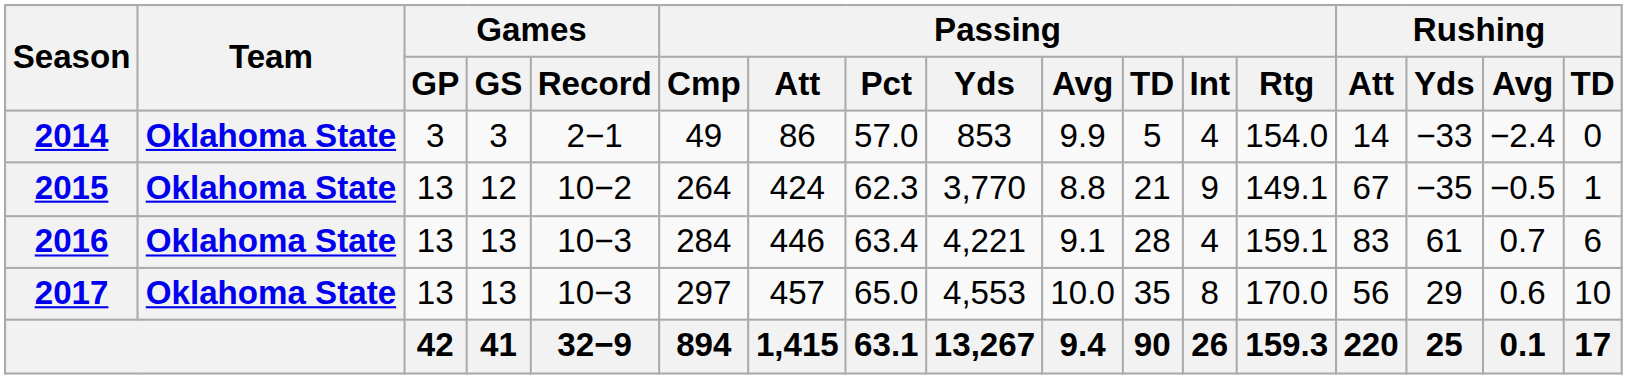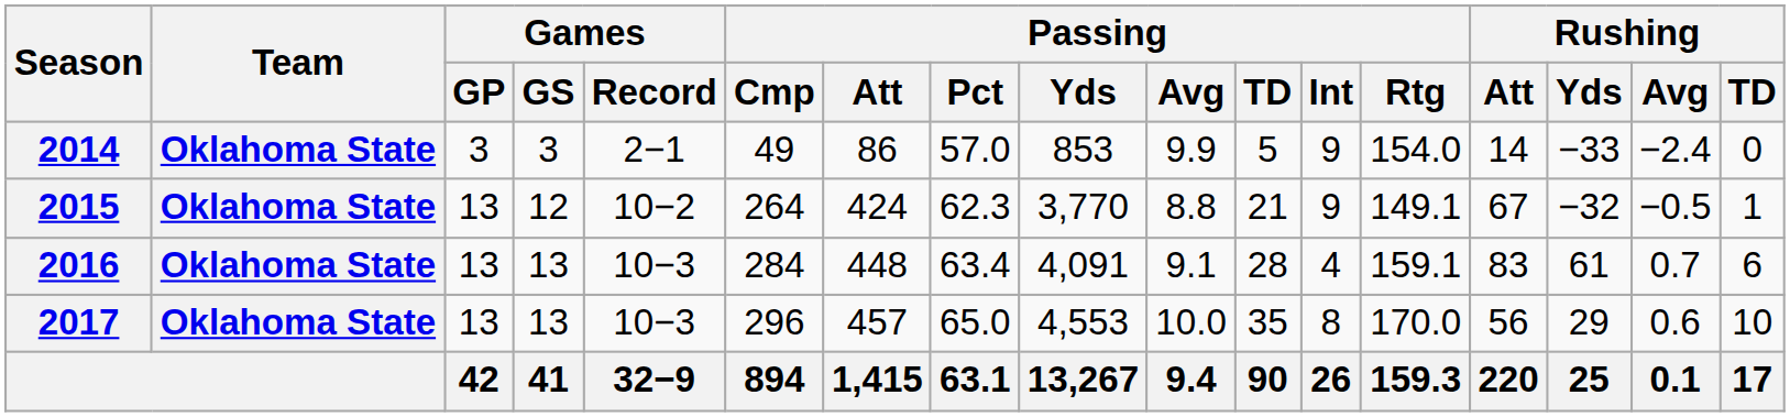 <table class="wikitable" style="text-align:center;">
 <tr>
 <th rowspan="2">Season</th>
 <th rowspan="2">Team</th>
 <th colspan="3">Games</th>
 <th colspan="8">Passing</th>
 <th colspan="4">Rushing</th>
 </tr>
 <tr>
 <th>GP</th>
 <th>GS</th>
 <th>Record</th>
 <th>Cmp</th>
 <th>Att</th>
 <th>Pct</th>
 <th>Yds</th>
 <th>Avg</th>
 <th>TD</th>
 <th>Int</th>
 <th>Rtg</th>
 <th>Att</th>
 <th>Yds</th>
 <th>Avg</th>
 <th>TD</th>
 </tr>
 <tr>
 <th><a href='#'>2014</a></th>
 <th><a href='#'>Oklahoma State</a></th>
 <td>3</td>
 <td>3</td>
 <td>2−1</td>
 <td>49</td>
 <td>86</td>
 <td>57.0</td>
 <td>853</td>
 <td>9.9</td>
 <td>5</td>
-<td>4</td>
+<td>9</td>
 <td>154.0</td>
 <td>14</td>
 <td>−33</td>
 <td>−2.4</td>
 <td>0</td>
 </tr>
 <tr>
 <th><a href='#'>2015</a></th>
 <th><a href='#'>Oklahoma State</a></th>
 <td>13</td>
 <td>12</td>
 <td>10−2</td>
 <td>264</td>
 <td>424</td>
 <td>62.3</td>
 <td>3,770</td>
 <td>8.8</td>
 <td>21</td>
 <td>9</td>
 <td>149.1</td>
 <td>67</td>
-<td>−35</td>
+<td>−32</td>
 <td>−0.5</td>
 <td>1</td>
 </tr>
 <tr>
 <th><a href='#'>2016</a></th>
 <th><a href='#'>Oklahoma State</a></th>
 <td>13</td>
 <td>13</td>
 <td>10−3</td>
 <td>284</td>
-<td>446</td>
+<td>448</td>
 <td>63.4</td>
-<td>4,221</td>
+<td>4,091</td>
 <td>9.1</td>
 <td>28</td>
 <td>4</td>
 <td>159.1</td>
 <td>83</td>
 <td>61</td>
 <td>0.7</td>
 <td>6</td>
 </tr>
 <tr>
 <th><a href='#'>2017</a></th>
 <th><a href='#'>Oklahoma State</a></th>
 <td>13</td>
 <td>13</td>
 <td>10−3</td>
-<td>297</td>
+<td>296</td>
 <td>457</td>
 <td>65.0</td>
 <td>4,553</td>
 <td>10.0</td>
 <td>35</td>
 <td>8</td>
 <td>170.0</td>
 <td>56</td>
 <td>29</td>
 <td>0.6</td>
 <td>10</td>
 </tr>
 <tr>
 <th colspan="2"></th>
 <th>42</th>
 <th>41</th>
 <th>32−9</th>
 <th>894</th>
 <th>1,415</th>
 <th>63.1</th>
 <th>13,267</th>
 <th>9.4</th>
 <th>90</th>
 <th>26</th>
 <th>159.3</th>
 <th>220</th>
 <th>25</th>
 <th>0.1</th>
 <th>17</th>
 </tr>
 </table>
